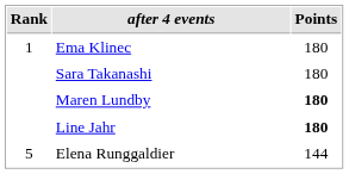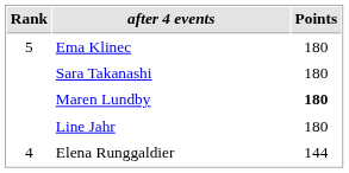 <table cellspacing="1" cellpadding="3" style="border:1px solid #AAAAAA;font-size:86%">
 <tr bgcolor="#E4E4E4">
 <th style="border-bottom:1px solid #AAAAAA" width=10>Rank</th>
 <th style="border-bottom:1px solid #AAAAAA" width=200><em>after 4 events</em></th>
 <th style="border-bottom:1px solid #AAAAAA" width=20>Points</th>
 </tr>
 <tr>
-<td align=center>1</td>
+<td align=center>5</td>
 <td> <a href='#'>Ema Klinec</a></td>
 <td align=center>180</td>
 </tr>
 <tr>
 <td align=center></td>
 <td> <a href='#'>Sara Takanashi</a></td>
 <td align=center>180</td>
 </tr>
 <tr>
 <td align=center></td>
 <td> <a href='#'>Maren Lundby</a></td>
 <td align=center><strong>180</strong></td>
 </tr>
 <tr>
 <td align=center></td>
 <td> <a href='#'>Line Jahr</a></td>
-<td align=center><strong>180</strong></td>
+<td align=center>180</td>
 </tr>
 <tr>
-<td align=center>5</td>
+<td align=center>4</td>
 <td> Elena Runggaldier</td>
 <td align=center>144</td>
 </tr>
 </table>
